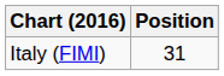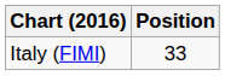 <table class="wikitable sortable plainrowheaders">
 <tr>
 <th>Chart (2016)</th>
 <th>Position</th>
 </tr>
 <tr>
 <td>Italy (<a href='#'>FIMI</a>)</td>
-<td align="center">31</td>
+<td align="center">33</td>
 </tr>
 </table>
